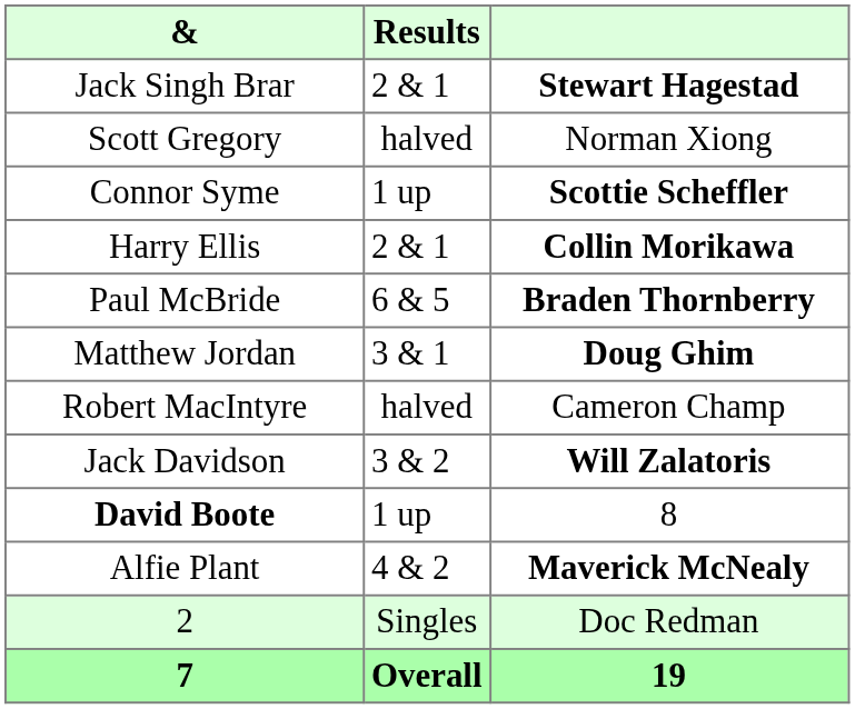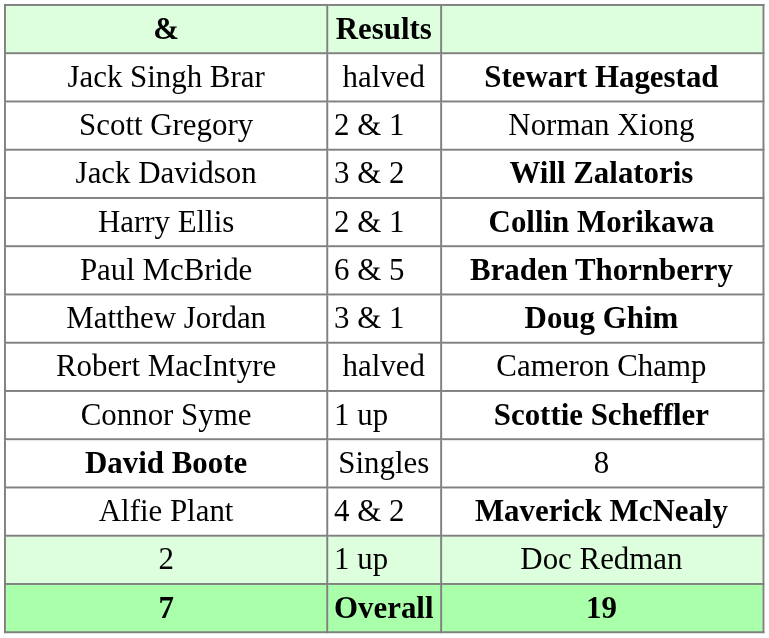 <table border="1" cellpadding="3" style="border-collapse: collapse; text-align:center;">
 <tr style="background:#ddffdd;">
 <th width=160> & </th>
 <th>Results</th>
 <th width=160></th>
 </tr>
 <tr>
 <td>Jack Singh Brar</td>
-<td align=left> 2 & 1</td>
+<td>halved</td>
 <td><strong>Stewart Hagestad</strong></td>
 </tr>
 <tr>
 <td>Scott Gregory</td>
-<td>halved</td>
+<td align=left> 2 & 1</td>
 <td>Norman Xiong</td>
 </tr>
 <tr>
-<td>Connor Syme</td>
-<td align=left> 1 up</td>
-<td><strong>Scottie Scheffler</strong></td>
+<td>Jack Davidson</td>
+<td align=left> 3 & 2</td>
+<td><strong>Will Zalatoris</strong></td>
 </tr>
 <tr>
 <td>Harry Ellis</td>
 <td align=left> 2 & 1</td>
 <td><strong>Collin Morikawa</strong></td>
 </tr>
 <tr>
 <td>Paul McBride</td>
 <td align=left> 6 & 5</td>
 <td><strong>Braden Thornberry</strong></td>
 </tr>
 <tr>
 <td>Matthew Jordan</td>
 <td align=left> 3 & 1</td>
 <td><strong>Doug Ghim</strong></td>
 </tr>
 <tr>
 <td>Robert MacIntyre</td>
 <td>halved</td>
 <td>Cameron Champ</td>
 </tr>
 <tr>
-<td>Jack Davidson</td>
-<td align=left> 3 & 2</td>
-<td><strong>Will Zalatoris</strong></td>
+<td>Connor Syme</td>
+<td align=left> 1 up</td>
+<td><strong>Scottie Scheffler</strong></td>
 </tr>
 <tr>
 <td><strong>David Boote</strong></td>
-<td align=left> 1 up</td>
+<td>Singles</td>
 <td>8</td>
 </tr>
 <tr>
 <td>Alfie Plant</td>
 <td align=left> 4 & 2</td>
 <td><strong>Maverick McNealy</strong></td>
 </tr>
 <tr style="background:#ddffdd;">
 <td>2</td>
-<td>Singles</td>
+<td align=left> 1 up</td>
 <td>Doc Redman</td>
 </tr>
 <tr style="background:#aaffaa;">
 <th>7</th>
 <th>Overall</th>
 <th>19</th>
 </tr>
 </table>
